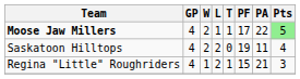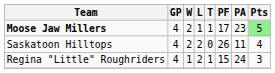 <table class="wikitable">
 <tr>
 <th>Team</th>
 <th>GP</th>
 <th>W</th>
 <th>L</th>
 <th>T</th>
 <th>PF</th>
 <th>PA</th>
 <th>Pts</th>
 </tr>
 <tr align="center">
 <td align="left"><strong>Moose Jaw Millers</strong></td>
 <td>4</td>
 <td>2</td>
 <td>1</td>
 <td>1</td>
 <td>17</td>
-<td>22</td>
+<td>23</td>
 <td style="background: lightgreen;">5</td>
 </tr>
 <tr align="center">
 <td align="left">Saskatoon Hilltops</td>
 <td>4</td>
 <td>2</td>
 <td>2</td>
 <td>0</td>
-<td>19</td>
+<td>26</td>
 <td>11</td>
 <td>4</td>
 </tr>
 <tr align="center">
 <td align="left">Regina "Little" Roughriders</td>
 <td>4</td>
 <td>1</td>
 <td>2</td>
 <td>1</td>
 <td>15</td>
-<td>21</td>
+<td>24</td>
 <td>3</td>
 </tr>
 <tr align="center">
 </tr>
 </table>
